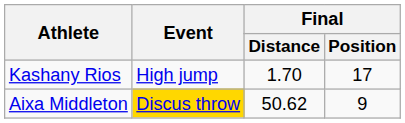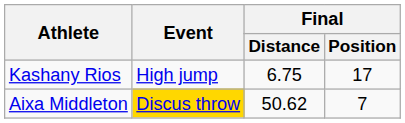 <table class=wikitable style="font-size:90%">
 <tr>
 <th rowspan="2">Athlete</th>
 <th rowspan="2">Event</th>
 <th colspan="2">Final</th>
 </tr>
 <tr style="font-size:95%">
 <th>Distance</th>
 <th>Position</th>
 </tr>
 <tr align=center>
 <td align=left><a href='#'>Kashany Rios</a></td>
 <td align=left><a href='#'>High jump</a></td>
-<td>1.70</td>
+<td>6.75</td>
 <td>17</td>
 </tr>
 <tr align=center>
 <td align=left><a href='#'>Aixa Middleton</a></td>
 <td align=left style="background: gold;"><a href='#'>Discus throw</a></td>
 <td>50.62</td>
-<td>9</td>
+<td>7</td>
 </tr>
 </table>
